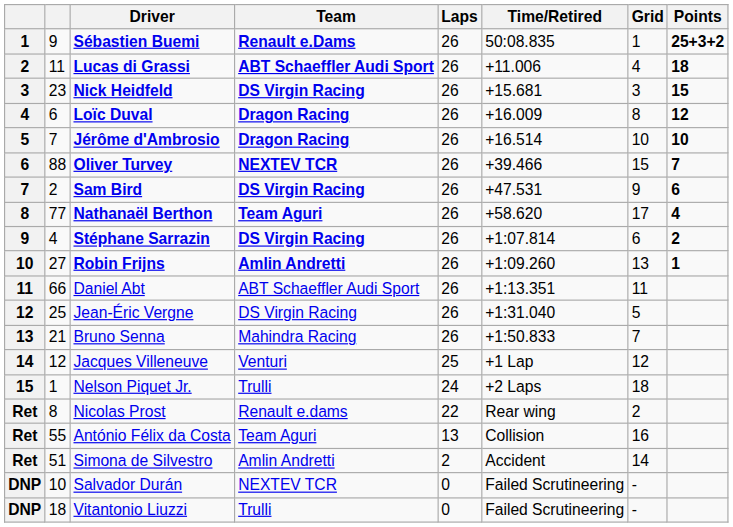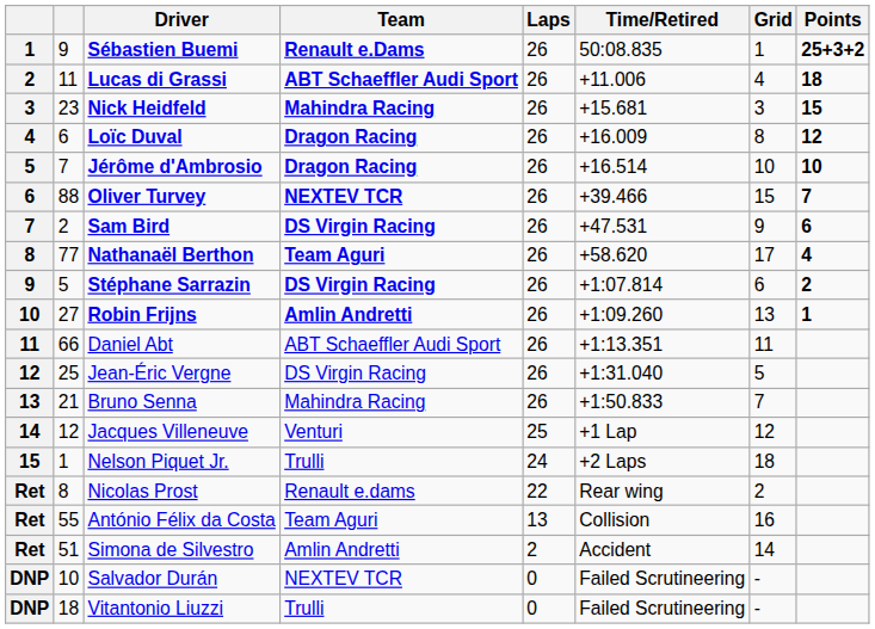 <table class="wikitable" style="font-size: 85%">
 <tr>
 <th></th>
 <th></th>
 <th>Driver</th>
 <th>Team</th>
 <th>Laps</th>
 <th>Time/Retired</th>
 <th>Grid</th>
 <th>Points</th>
 </tr>
 <tr>
 <th>1</th>
 <td>9</td>
 <td> <strong><a href='#'>Sébastien Buemi</a></strong></td>
 <td><strong><a href='#'>Renault e.Dams</a></strong></td>
 <td>26</td>
 <td>50:08.835</td>
 <td>1</td>
 <td><strong>25+3+2</strong></td>
 </tr>
 <tr>
 <th>2</th>
 <td>11</td>
 <td> <strong><a href='#'>Lucas di Grassi</a></strong></td>
 <td><strong><a href='#'>ABT Schaeffler Audi Sport</a></strong></td>
 <td>26</td>
 <td>+11.006</td>
 <td>4</td>
 <td><strong>18</strong></td>
 </tr>
 <tr>
 <th>3</th>
 <td>23</td>
 <td> <strong><a href='#'>Nick Heidfeld</a></strong></td>
-<td><strong><a href='#'>DS Virgin Racing</a></strong></td>
+<td><strong><a href='#'>Mahindra Racing</a></strong></td>
 <td>26</td>
 <td>+15.681</td>
 <td>3</td>
 <td><strong>15</strong></td>
 </tr>
 <tr>
 <th>4</th>
 <td>6</td>
 <td> <strong><a href='#'>Loïc Duval</a></strong></td>
 <td><strong><a href='#'>Dragon Racing</a></strong></td>
 <td>26</td>
 <td>+16.009</td>
 <td>8</td>
 <td><strong>12</strong></td>
 </tr>
 <tr>
 <th>5</th>
 <td>7</td>
 <td> <strong><a href='#'>Jérôme d'Ambrosio</a></strong></td>
 <td><strong><a href='#'>Dragon Racing</a></strong></td>
 <td>26</td>
 <td>+16.514</td>
 <td>10</td>
 <td><strong>10</strong></td>
 </tr>
 <tr>
 <th>6</th>
 <td>88</td>
 <td> <strong><a href='#'>Oliver Turvey</a></strong></td>
 <td><strong><a href='#'>NEXTEV TCR</a></strong></td>
 <td>26</td>
 <td>+39.466</td>
 <td>15</td>
 <td><strong>7</strong></td>
 </tr>
 <tr>
 <th>7</th>
 <td>2</td>
 <td> <strong><a href='#'>Sam Bird</a></strong></td>
 <td><strong><a href='#'>DS Virgin Racing</a></strong></td>
 <td>26</td>
 <td>+47.531</td>
 <td>9</td>
 <td><strong>6</strong></td>
 </tr>
 <tr>
 <th>8</th>
 <td>77</td>
 <td> <strong><a href='#'>Nathanaël Berthon</a></strong></td>
 <td><strong><a href='#'>Team Aguri</a></strong></td>
 <td>26</td>
 <td>+58.620</td>
 <td>17</td>
 <td><strong>4</strong></td>
 </tr>
 <tr>
 <th>9</th>
-<td>4</td>
+<td>5</td>
 <td> <strong><a href='#'>Stéphane Sarrazin</a></strong></td>
 <td><strong><a href='#'>DS Virgin Racing</a></strong></td>
 <td>26</td>
 <td>+1:07.814</td>
 <td>6</td>
 <td><strong>2</strong></td>
 </tr>
 <tr>
 <th>10</th>
 <td>27</td>
 <td> <strong><a href='#'>Robin Frijns</a></strong></td>
 <td><strong><a href='#'>Amlin Andretti</a></strong></td>
 <td>26</td>
 <td>+1:09.260</td>
 <td>13</td>
 <td><strong>1</strong></td>
 </tr>
 <tr>
 <th>11</th>
 <td>66</td>
 <td> <a href='#'>Daniel Abt</a></td>
 <td><a href='#'>ABT Schaeffler Audi Sport</a></td>
 <td>26</td>
 <td>+1:13.351</td>
 <td>11</td>
 <td></td>
 </tr>
 <tr>
 <th>12</th>
 <td>25</td>
 <td> <a href='#'>Jean-Éric Vergne</a></td>
 <td><a href='#'>DS Virgin Racing</a></td>
 <td>26</td>
 <td>+1:31.040</td>
 <td>5</td>
 <td></td>
 </tr>
 <tr>
 <th>13</th>
 <td>21</td>
 <td> <a href='#'>Bruno Senna</a></td>
 <td><a href='#'>Mahindra Racing</a></td>
 <td>26</td>
 <td>+1:50.833</td>
 <td>7</td>
 <td></td>
 </tr>
 <tr>
 <th>14</th>
 <td>12</td>
 <td> <a href='#'>Jacques Villeneuve</a></td>
 <td><a href='#'>Venturi</a></td>
 <td>25</td>
 <td>+1 Lap</td>
 <td>12</td>
 <td></td>
 </tr>
 <tr>
 <th>15</th>
 <td>1</td>
 <td> <a href='#'>Nelson Piquet Jr.</a></td>
 <td><a href='#'>Trulli</a></td>
 <td>24</td>
 <td>+2 Laps</td>
 <td>18</td>
 <td></td>
 </tr>
 <tr>
 <th>Ret</th>
 <td>8</td>
 <td> <a href='#'>Nicolas Prost</a></td>
 <td><a href='#'>Renault e.dams</a></td>
 <td>22</td>
 <td>Rear wing</td>
 <td>2</td>
 <td></td>
 </tr>
 <tr>
 <th>Ret</th>
 <td>55</td>
 <td> <a href='#'>António Félix da Costa</a></td>
 <td><a href='#'>Team Aguri</a></td>
 <td>13</td>
 <td>Collision</td>
 <td>16</td>
 <td></td>
 </tr>
 <tr>
 <th>Ret</th>
 <td>51</td>
 <td> <a href='#'>Simona de Silvestro</a></td>
 <td><a href='#'>Amlin Andretti</a></td>
 <td>2</td>
 <td>Accident</td>
 <td>14</td>
 <td></td>
 </tr>
 <tr>
 <th>DNP</th>
 <td>10</td>
 <td> <a href='#'>Salvador Durán</a></td>
 <td><a href='#'>NEXTEV TCR</a></td>
 <td>0</td>
 <td>Failed Scrutineering</td>
 <td>-</td>
 <td></td>
 </tr>
 <tr>
 <th>DNP</th>
 <td>18</td>
 <td> <a href='#'>Vitantonio Liuzzi</a></td>
 <td><a href='#'>Trulli</a></td>
 <td>0</td>
 <td>Failed Scrutineering</td>
 <td>-</td>
 <td></td>
 </tr>
 </table>
